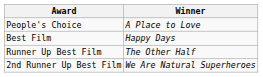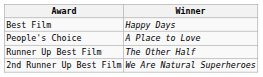 <table class="wikitable">
 <tr>
 <th>Award</th>
 <th>Winner</th>
 </tr>
 <tr>
+<td>Best Film</td>
+<td><em>Happy Days</em></td>
+</tr>
+<tr>
 <td>People's Choice</td>
 <td><em>A Place to Love</em></td>
-</tr>
-<tr>
-<td>Best Film</td>
-<td><em>Happy Days</em></td>
 </tr>
 <tr>
 <td>Runner Up Best Film</td>
 <td><em>The Other Half</em></td>
 </tr>
 <tr>
 <td>2nd Runner Up Best Film</td>
 <td><em>We Are Natural Superheroes</em></td>
 </tr>
 </table>
